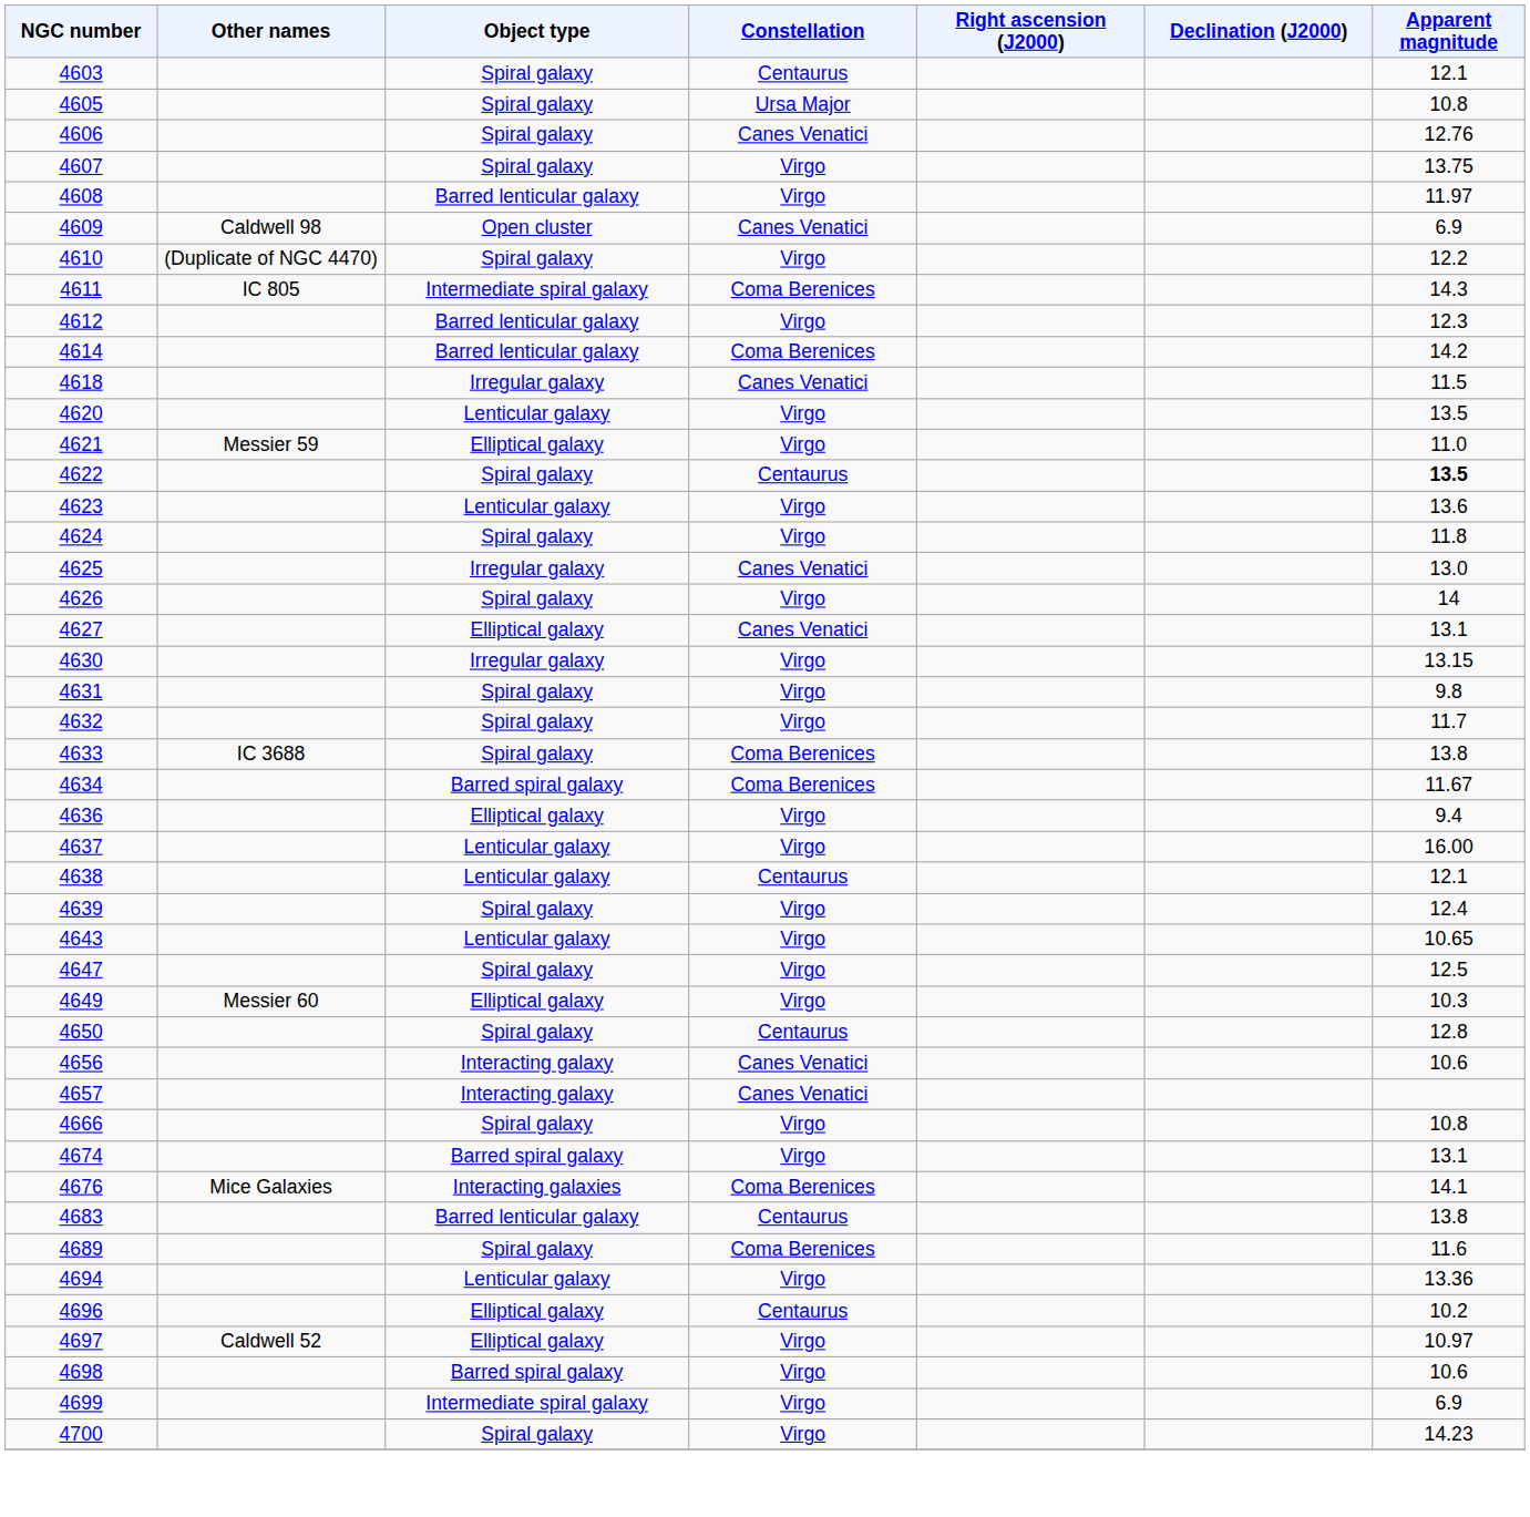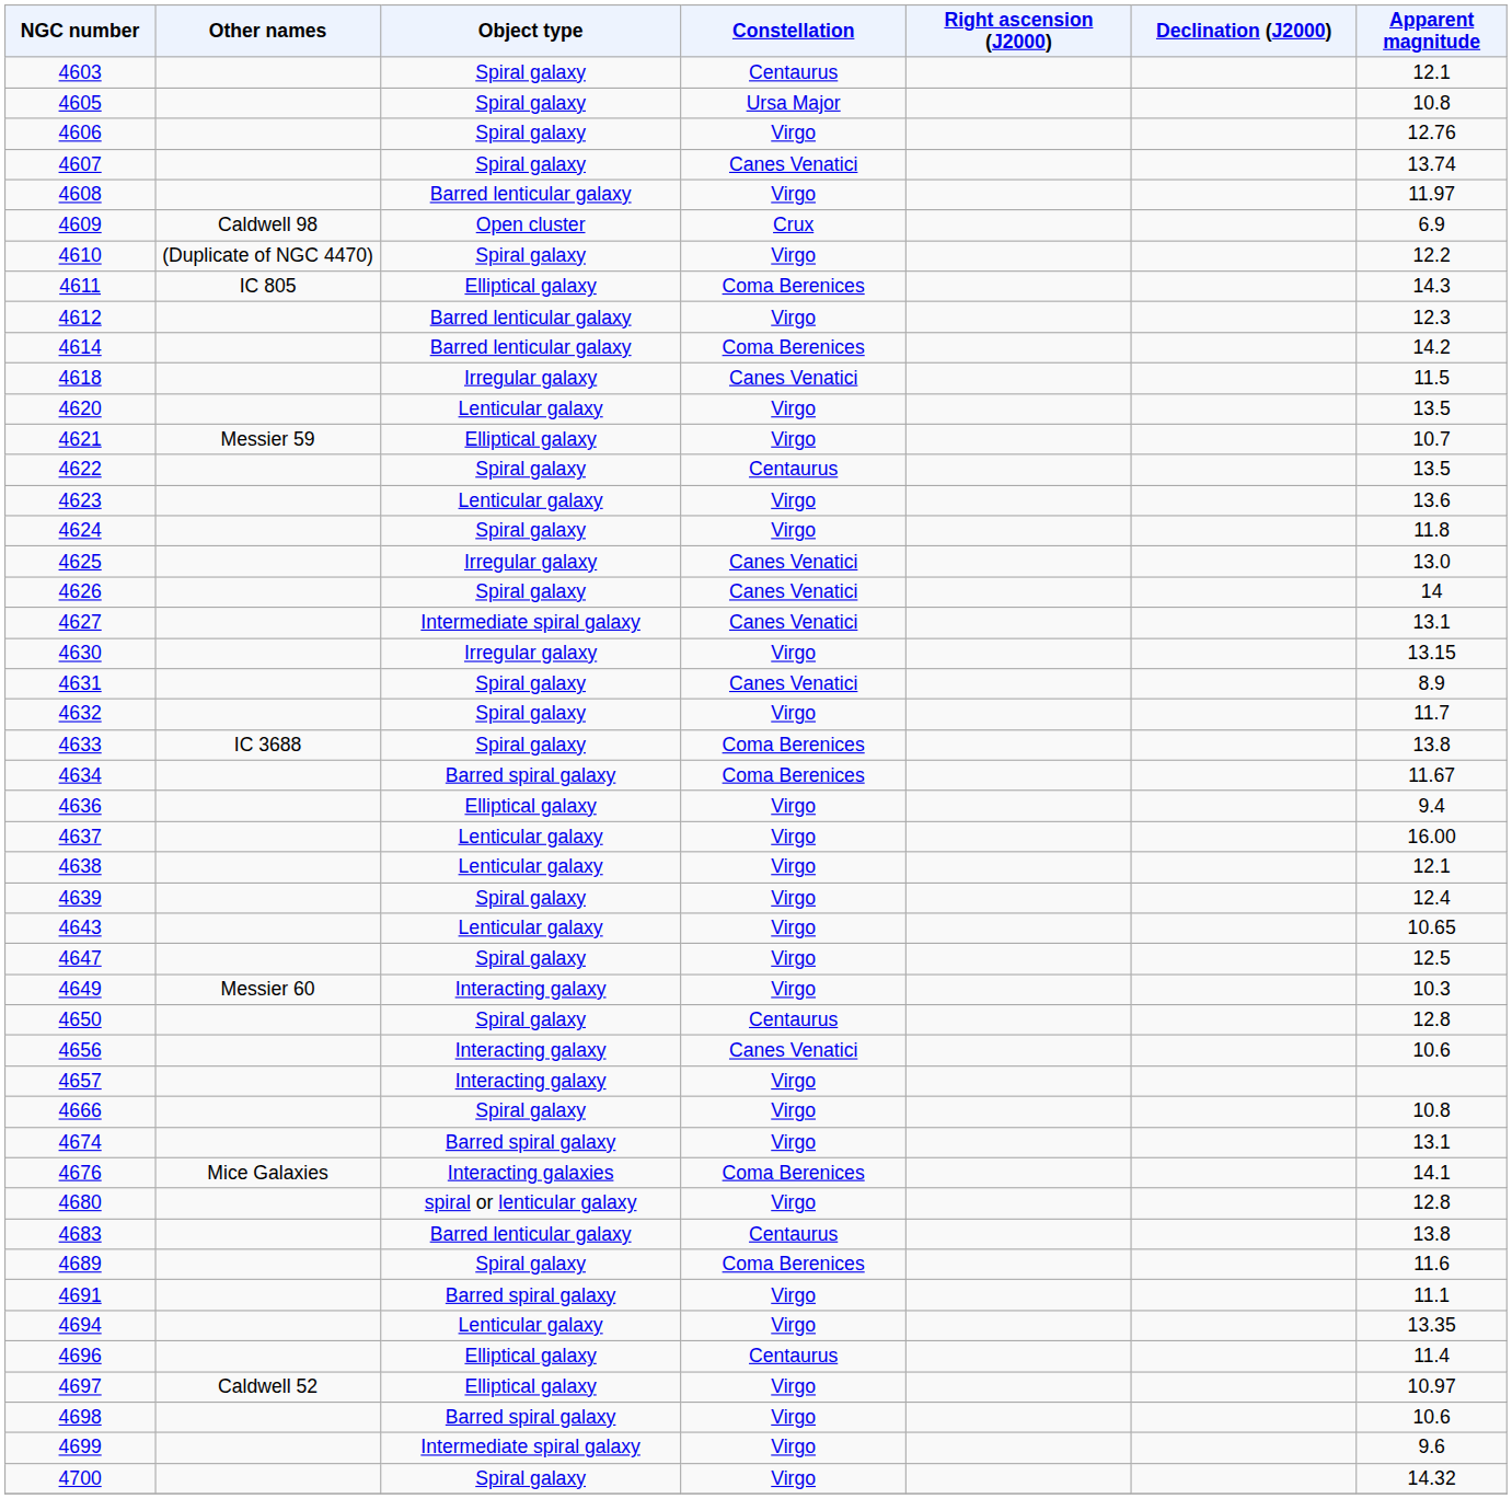 <table class="wikitable sortable sticky-header" style="text-align: center;">
 <tr>
 <th style="background-color:#edf3fe; width: 10%;">NGC number</th>
 <th style="background-color:#edf3fe; width: 15%;">Other names</th>
 <th style="background-color:#edf3fe; width: 20%;">Object type</th>
 <th style="background-color:#edf3fe; width: 15%;"><a href='#'>Constellation</a></th>
 <th style="background-color:#edf3fe; width: 15%;"><a href='#'>Right ascension</a> (<a href='#'>J2000</a>)</th>
 <th style="background-color:#edf3fe; width: 15%;"><a href='#'>Declination</a> (<a href='#'>J2000</a>)</th>
 <th style="background-color:#edf3fe; width: 10%;"><a href='#'>Apparent magnitude</a></th>
 </tr>
 <tr>
 <td><a href='#'>4603</a></td>
 <td></td>
 <td><a href='#'>Spiral galaxy</a></td>
 <td><a href='#'>Centaurus</a></td>
 <td></td>
 <td></td>
 <td>12.1</td>
 </tr>
 <tr>
 <td><a href='#'>4605</a></td>
 <td></td>
 <td><a href='#'>Spiral galaxy</a></td>
 <td><a href='#'>Ursa Major</a></td>
 <td></td>
 <td></td>
 <td>10.8</td>
 </tr>
 <tr>
 <td><a href='#'>4606</a></td>
 <td></td>
 <td><a href='#'>Spiral galaxy</a></td>
-<td><a href='#'>Canes Venatici</a></td>
+<td><a href='#'>Virgo</a></td>
 <td></td>
 <td></td>
 <td>12.76</td>
 </tr>
 <tr>
 <td><a href='#'>4607</a></td>
 <td></td>
 <td><a href='#'>Spiral galaxy</a></td>
-<td><a href='#'>Virgo</a></td>
+<td><a href='#'>Canes Venatici</a></td>
 <td></td>
 <td></td>
-<td>13.75</td>
+<td>13.74</td>
 </tr>
 <tr>
 <td><a href='#'>4608</a></td>
 <td></td>
 <td><a href='#'>Barred lenticular galaxy</a></td>
 <td><a href='#'>Virgo</a></td>
 <td></td>
 <td></td>
 <td>11.97</td>
 </tr>
 <tr>
 <td><a href='#'>4609</a></td>
 <td>Caldwell 98</td>
 <td><a href='#'>Open cluster</a></td>
-<td><a href='#'>Canes Venatici</a></td>
+<td><a href='#'>Crux</a></td>
 <td></td>
 <td></td>
 <td>6.9</td>
 </tr>
 <tr>
 <td><a href='#'>4610</a></td>
 <td>(Duplicate of NGC 4470)</td>
 <td><a href='#'>Spiral galaxy</a></td>
 <td><a href='#'>Virgo</a></td>
 <td></td>
 <td></td>
 <td>12.2</td>
 </tr>
 <tr>
 <td><a href='#'>4611</a></td>
 <td>IC 805</td>
-<td><a href='#'>Intermediate spiral galaxy</a></td>
+<td><a href='#'>Elliptical galaxy</a></td>
 <td><a href='#'>Coma Berenices</a></td>
 <td></td>
 <td></td>
 <td>14.3</td>
 </tr>
 <tr>
 <td><a href='#'>4612</a></td>
 <td></td>
 <td><a href='#'>Barred lenticular galaxy</a></td>
 <td><a href='#'>Virgo</a></td>
 <td></td>
 <td></td>
 <td>12.3</td>
 </tr>
 <tr>
 <td><a href='#'>4614</a></td>
 <td></td>
 <td><a href='#'>Barred lenticular galaxy</a></td>
 <td><a href='#'>Coma Berenices</a></td>
 <td></td>
 <td></td>
 <td>14.2</td>
 </tr>
 <tr>
 <td><a href='#'>4618</a></td>
 <td></td>
 <td><a href='#'>Irregular galaxy</a></td>
 <td><a href='#'>Canes Venatici</a></td>
 <td></td>
 <td></td>
 <td>11.5</td>
 </tr>
 <tr>
 <td><a href='#'>4620</a></td>
 <td></td>
 <td><a href='#'>Lenticular galaxy</a></td>
 <td><a href='#'>Virgo</a></td>
 <td></td>
 <td></td>
 <td>13.5</td>
 </tr>
 <tr>
 <td><a href='#'>4621</a></td>
 <td>Messier 59</td>
 <td><a href='#'>Elliptical galaxy</a></td>
 <td><a href='#'>Virgo</a></td>
 <td></td>
 <td></td>
-<td>11.0</td>
+<td>10.7</td>
 </tr>
 <tr>
 <td><a href='#'>4622</a></td>
 <td></td>
 <td><a href='#'>Spiral galaxy</a></td>
 <td><a href='#'>Centaurus</a></td>
 <td></td>
 <td></td>
-<td><strong>13.5</strong></td>
+<td>13.5</td>
 </tr>
 <tr>
 <td><a href='#'>4623</a></td>
 <td></td>
 <td><a href='#'>Lenticular galaxy</a></td>
 <td><a href='#'>Virgo</a></td>
 <td></td>
 <td></td>
 <td>13.6</td>
 </tr>
 <tr>
 <td><a href='#'>4624</a></td>
 <td></td>
 <td><a href='#'>Spiral galaxy</a></td>
 <td><a href='#'>Virgo</a></td>
 <td></td>
 <td></td>
 <td>11.8</td>
 </tr>
 <tr>
 <td><a href='#'>4625</a></td>
 <td></td>
 <td><a href='#'>Irregular galaxy</a></td>
 <td><a href='#'>Canes Venatici</a></td>
 <td></td>
 <td></td>
 <td>13.0</td>
 </tr>
 <tr>
 <td><a href='#'>4626</a></td>
 <td></td>
 <td><a href='#'>Spiral galaxy</a></td>
-<td><a href='#'>Virgo</a></td>
+<td><a href='#'>Canes Venatici</a></td>
 <td></td>
 <td></td>
 <td>14</td>
 </tr>
 <tr>
 <td><a href='#'>4627</a></td>
 <td></td>
-<td><a href='#'>Elliptical galaxy</a></td>
+<td><a href='#'>Intermediate spiral galaxy</a></td>
 <td><a href='#'>Canes Venatici</a></td>
 <td></td>
 <td></td>
 <td>13.1</td>
 </tr>
 <tr>
 <td><a href='#'>4630</a></td>
 <td></td>
 <td><a href='#'>Irregular galaxy</a></td>
 <td><a href='#'>Virgo</a></td>
 <td></td>
 <td></td>
 <td>13.15</td>
 </tr>
 <tr>
 <td><a href='#'>4631</a></td>
 <td></td>
 <td><a href='#'>Spiral galaxy</a></td>
-<td><a href='#'>Virgo</a></td>
+<td><a href='#'>Canes Venatici</a></td>
 <td></td>
 <td></td>
-<td>9.8</td>
+<td>8.9</td>
 </tr>
 <tr>
 <td><a href='#'>4632</a></td>
 <td></td>
 <td><a href='#'>Spiral galaxy</a></td>
 <td><a href='#'>Virgo</a></td>
 <td></td>
 <td></td>
 <td>11.7</td>
 </tr>
 <tr>
 <td><a href='#'>4633</a></td>
 <td>IC 3688</td>
 <td><a href='#'>Spiral galaxy</a></td>
 <td><a href='#'>Coma Berenices</a></td>
 <td></td>
 <td></td>
 <td>13.8</td>
 </tr>
 <tr>
 <td><a href='#'>4634</a></td>
 <td></td>
 <td><a href='#'>Barred spiral galaxy</a></td>
 <td><a href='#'>Coma Berenices</a></td>
 <td></td>
 <td></td>
 <td>11.67</td>
 </tr>
 <tr>
 <td><a href='#'>4636</a></td>
 <td></td>
 <td><a href='#'>Elliptical galaxy</a></td>
 <td><a href='#'>Virgo</a></td>
 <td></td>
 <td></td>
 <td>9.4</td>
 </tr>
 <tr>
 <td><a href='#'>4637</a></td>
 <td></td>
 <td><a href='#'>Lenticular galaxy</a></td>
 <td><a href='#'>Virgo</a></td>
 <td></td>
 <td></td>
 <td>16.00</td>
 </tr>
 <tr>
 <td><a href='#'>4638</a></td>
 <td></td>
 <td><a href='#'>Lenticular galaxy</a></td>
-<td><a href='#'>Centaurus</a></td>
+<td><a href='#'>Virgo</a></td>
 <td></td>
 <td></td>
 <td>12.1</td>
 </tr>
 <tr>
 <td><a href='#'>4639</a></td>
 <td></td>
 <td><a href='#'>Spiral galaxy</a></td>
 <td><a href='#'>Virgo</a></td>
 <td></td>
 <td></td>
 <td>12.4</td>
 </tr>
 <tr>
 <td><a href='#'>4643</a></td>
 <td></td>
 <td><a href='#'>Lenticular galaxy</a></td>
 <td><a href='#'>Virgo</a></td>
 <td></td>
 <td></td>
 <td>10.65</td>
 </tr>
 <tr>
 <td><a href='#'>4647</a></td>
 <td></td>
 <td><a href='#'>Spiral galaxy</a></td>
 <td><a href='#'>Virgo</a></td>
 <td></td>
 <td></td>
 <td>12.5</td>
 </tr>
 <tr>
 <td><a href='#'>4649</a></td>
 <td>Messier 60</td>
-<td><a href='#'>Elliptical galaxy</a></td>
+<td><a href='#'>Interacting galaxy</a></td>
 <td><a href='#'>Virgo</a></td>
 <td></td>
 <td></td>
 <td>10.3</td>
 </tr>
 <tr>
 <td><a href='#'>4650</a></td>
 <td></td>
 <td><a href='#'>Spiral galaxy</a></td>
 <td><a href='#'>Centaurus</a></td>
 <td></td>
 <td></td>
 <td>12.8</td>
 </tr>
 <tr>
 <td><a href='#'>4656</a></td>
 <td></td>
 <td><a href='#'>Interacting galaxy</a></td>
 <td><a href='#'>Canes Venatici</a></td>
 <td></td>
 <td></td>
 <td>10.6</td>
 </tr>
 <tr>
 <td><a href='#'>4657</a></td>
 <td></td>
 <td><a href='#'>Interacting galaxy</a></td>
-<td><a href='#'>Canes Venatici</a></td>
+<td><a href='#'>Virgo</a></td>
 <td></td>
 <td></td>
 <td></td>
 </tr>
 <tr>
 <td><a href='#'>4666</a></td>
 <td></td>
 <td><a href='#'>Spiral galaxy</a></td>
 <td><a href='#'>Virgo</a></td>
 <td></td>
 <td></td>
 <td>10.8</td>
 </tr>
 <tr>
 <td><a href='#'>4674</a></td>
 <td></td>
 <td><a href='#'>Barred spiral galaxy</a></td>
 <td><a href='#'>Virgo</a></td>
 <td></td>
 <td></td>
 <td>13.1</td>
 </tr>
 <tr>
 <td><a href='#'>4676</a></td>
 <td>Mice Galaxies</td>
 <td><a href='#'>Interacting galaxies</a></td>
 <td><a href='#'>Coma Berenices</a></td>
 <td></td>
 <td></td>
 <td>14.1</td>
 </tr>
 <tr>
+<td><a href='#'>4680</a></td>
+<td></td>
+<td><a href='#'>spiral</a> or <a href='#'>lenticular galaxy</a></td>
+<td><a href='#'>Virgo</a></td>
+<td></td>
+<td></td>
+<td>12.8</td>
+</tr>
+<tr>
 <td><a href='#'>4683</a></td>
 <td></td>
 <td><a href='#'>Barred lenticular galaxy</a></td>
 <td><a href='#'>Centaurus</a></td>
 <td></td>
 <td></td>
 <td>13.8</td>
 </tr>
 <tr>
 <td><a href='#'>4689</a></td>
 <td></td>
 <td><a href='#'>Spiral galaxy</a></td>
 <td><a href='#'>Coma Berenices</a></td>
 <td></td>
 <td></td>
 <td>11.6</td>
 </tr>
 <tr>
+<td><a href='#'>4691</a></td>
+<td></td>
+<td><a href='#'>Barred spiral galaxy</a></td>
+<td><a href='#'>Virgo</a></td>
+<td></td>
+<td></td>
+<td>11.1</td>
+</tr>
+<tr>
 <td><a href='#'>4694</a></td>
 <td></td>
 <td><a href='#'>Lenticular galaxy</a></td>
 <td><a href='#'>Virgo</a></td>
 <td></td>
 <td></td>
-<td>13.36</td>
+<td>13.35</td>
 </tr>
 <tr>
 <td><a href='#'>4696</a></td>
 <td></td>
 <td><a href='#'>Elliptical galaxy</a></td>
 <td><a href='#'>Centaurus</a></td>
 <td></td>
 <td></td>
-<td>10.2</td>
+<td>11.4</td>
 </tr>
 <tr>
 <td><a href='#'>4697</a></td>
 <td>Caldwell 52</td>
 <td><a href='#'>Elliptical galaxy</a></td>
 <td><a href='#'>Virgo</a></td>
 <td></td>
 <td></td>
 <td>10.97</td>
 </tr>
 <tr>
 <td><a href='#'>4698</a></td>
 <td></td>
 <td><a href='#'>Barred spiral galaxy</a></td>
 <td><a href='#'>Virgo</a></td>
 <td></td>
 <td></td>
 <td>10.6</td>
 </tr>
 <tr>
 <td><a href='#'>4699</a></td>
 <td></td>
 <td><a href='#'>Intermediate spiral galaxy</a></td>
 <td><a href='#'>Virgo</a></td>
 <td></td>
 <td></td>
-<td>6.9</td>
+<td>9.6</td>
 </tr>
 <tr>
 <td><a href='#'>4700</a></td>
 <td></td>
 <td><a href='#'>Spiral galaxy</a></td>
 <td><a href='#'>Virgo</a></td>
 <td></td>
 <td></td>
-<td>14.23</td>
+<td>14.32</td>
 </tr>
 <tr>
 </tr>
 </table>
